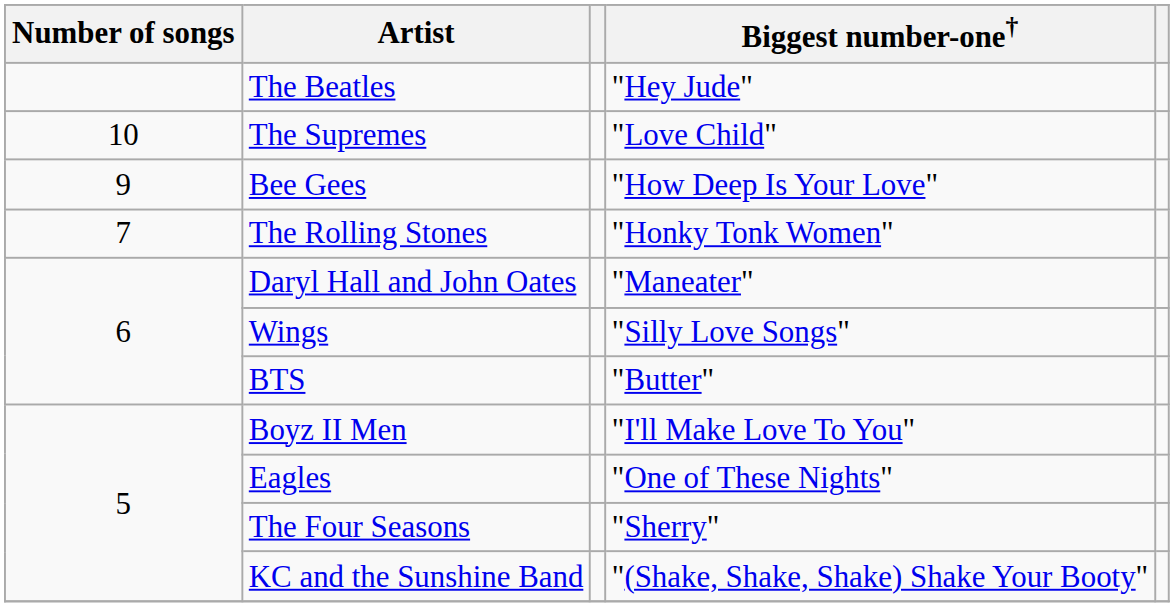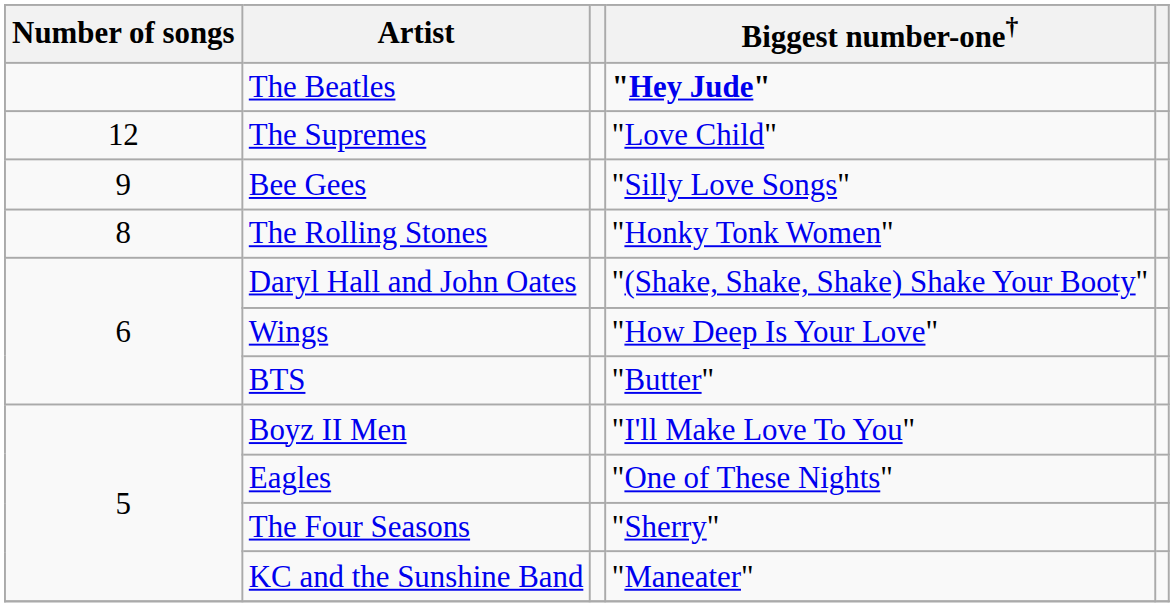 <table class="wikitable">
 <tr>
 <th>Number of songs</th>
 <th>Artist</th>
 <th></th>
 <th>Biggest number-one<sup>†</sup></th>
 <th></th>
 </tr>
 <tr>
 <td></td>
 <td><a href='#'>The Beatles</a></td>
 <td></td>
-<td>"<a href='#'>Hey Jude</a>"</td>
+<td><strong>"<a href='#'>Hey Jude</a>"</strong></td>
 <td></td>
 </tr>
 <tr>
-<td style="text-align:center;">10</td>
+<td style="text-align:center;">12</td>
 <td><a href='#'>The Supremes</a></td>
 <td></td>
 <td>"<a href='#'>Love Child</a>"</td>
 <td></td>
 </tr>
 <tr>
 <td style="text-align:center;">9</td>
 <td><a href='#'>Bee Gees</a></td>
 <td></td>
-<td>"<a href='#'>How Deep Is Your Love</a>"</td>
+<td>"<a href='#'>Silly Love Songs</a>"</td>
 <td></td>
 </tr>
 <tr>
-<td style="text-align:center;">7</td>
+<td style="text-align:center;">8</td>
 <td><a href='#'>The Rolling Stones</a></td>
 <td></td>
 <td>"<a href='#'>Honky Tonk Women</a>"</td>
 <td></td>
 </tr>
 <tr>
 <td rowspan=3 style="text-align:center;">6</td>
 <td><a href='#'>Daryl Hall and John Oates</a></td>
 <td></td>
-<td>"<a href='#'>Maneater</a>"</td>
+<td>"<a href='#'>(Shake, Shake, Shake) Shake Your Booty</a>"</td>
 <td></td>
 </tr>
 <tr>
 <td><a href='#'>Wings</a></td>
 <td></td>
-<td>"<a href='#'>Silly Love Songs</a>"</td>
+<td>"<a href='#'>How Deep Is Your Love</a>"</td>
 <td></td>
 </tr>
 <tr>
 <td><a href='#'>BTS</a></td>
 <td></td>
 <td>"<a href='#'>Butter</a>"</td>
 <td></td>
 </tr>
 <tr>
 <td rowspan=4 style="text-align:center;">5</td>
 <td><a href='#'>Boyz II Men</a></td>
 <td></td>
 <td>"<a href='#'>I'll Make Love To You</a>"</td>
 <td></td>
 </tr>
 <tr>
 <td><a href='#'>Eagles</a></td>
 <td></td>
 <td>"<a href='#'>One of These Nights</a>"</td>
 <td></td>
 </tr>
 <tr>
 <td><a href='#'>The Four Seasons</a></td>
 <td></td>
 <td>"<a href='#'>Sherry</a>"</td>
 <td></td>
 </tr>
 <tr>
 <td><a href='#'>KC and the Sunshine Band</a></td>
 <td></td>
-<td>"<a href='#'>(Shake, Shake, Shake) Shake Your Booty</a>"</td>
+<td>"<a href='#'>Maneater</a>"</td>
 <td></td>
 </tr>
 <tr>
 </tr>
 </table>
